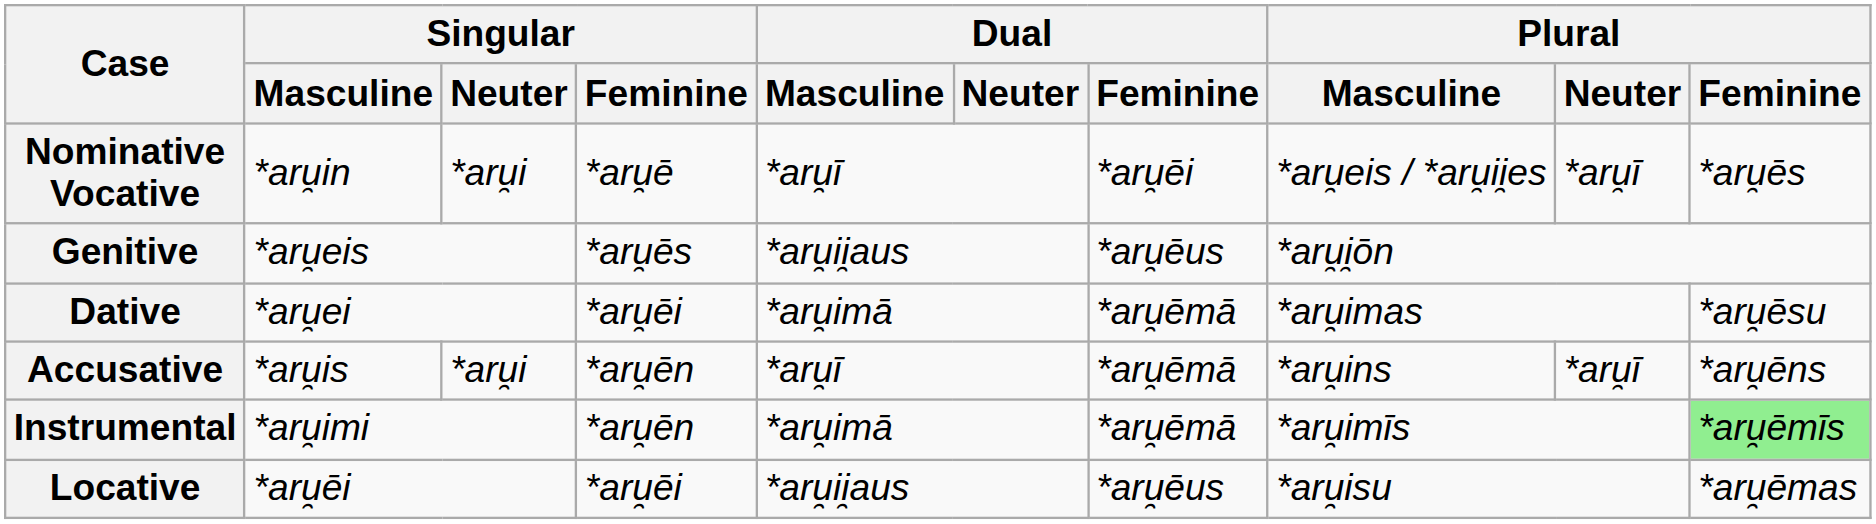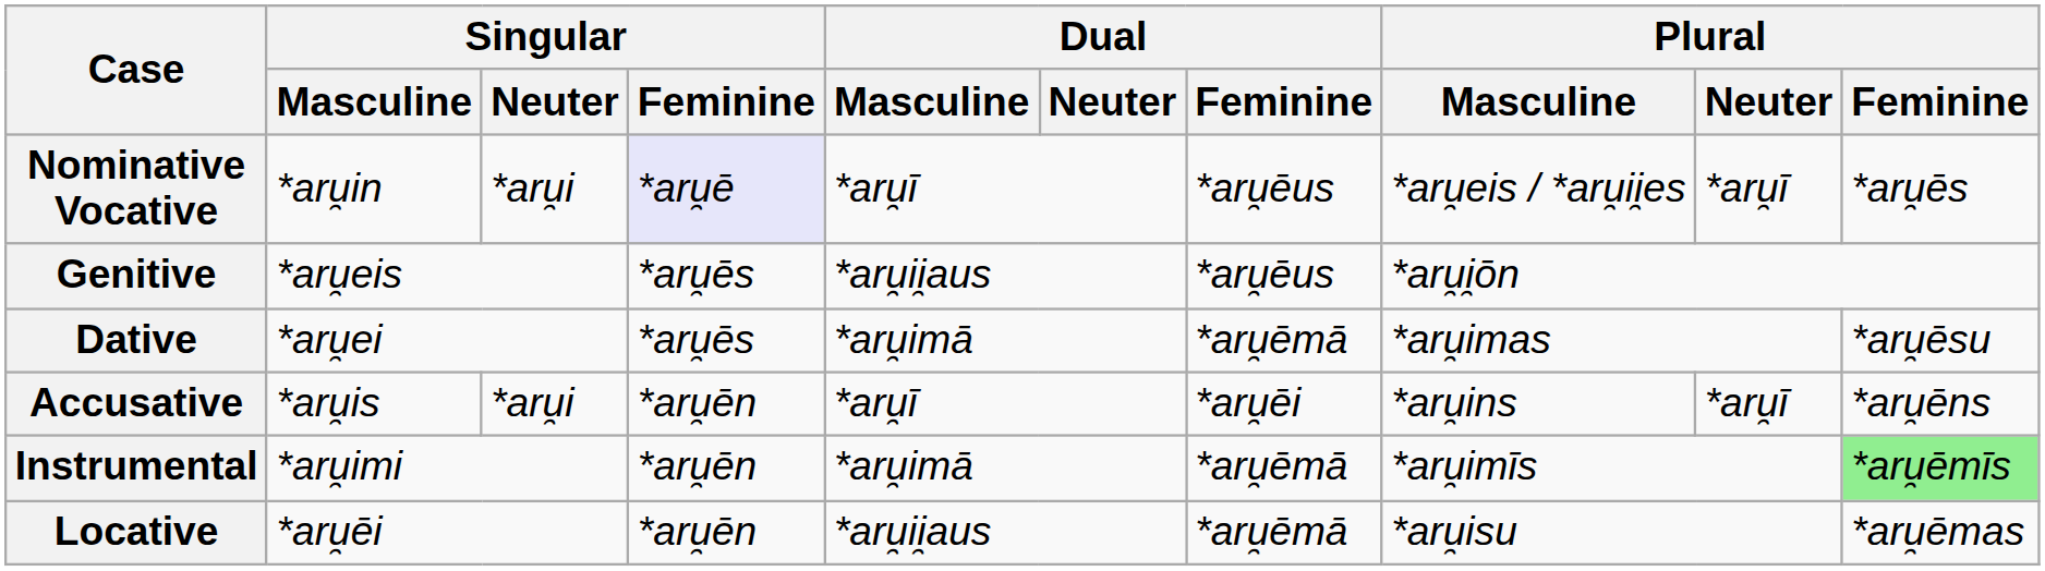 <table class="wikitable">
 <tr>
 <th rowspan="2">Case</th>
 <th colspan="3">Singular</th>
 <th colspan="3">Dual</th>
 <th colspan="3">Plural</th>
 </tr>
 <tr>
 <th>Masculine</th>
 <th>Neuter</th>
 <th>Feminine</th>
 <th>Masculine</th>
 <th>Neuter</th>
 <th>Feminine</th>
 <th>Masculine</th>
 <th>Neuter</th>
 <th>Feminine</th>
 </tr>
 <tr>
 <th>Nominative <br> Vocative</th>
 <td><em>*aru̯in</em></td>
 <td><em>*aru̯i</em></td>
-<td><em>*aru̯ē</em></td>
+<td style="background: lavender;"><em>*aru̯ē</em></td>
 <td colspan="2"><em>*aru̯ī</em></td>
-<td><em>*aru̯ēi</em></td>
+<td><em>*aru̯ēus</em></td>
 <td><em>*aru̯eis / *aru̯ii̯es</em></td>
 <td><em>*aru̯ī</em></td>
 <td><em>*aru̯ēs</em></td>
 </tr>
 <tr>
 <th>Genitive</th>
 <td colspan="2"><em>*aru̯eis</em></td>
 <td><em>*aru̯ēs</em></td>
 <td colspan="2"><em>*aru̯ii̯aus</em></td>
 <td><em>*aru̯ēus</em></td>
 <td colspan="3"><em>*aru̯i̯ōn</em></td>
 </tr>
 <tr>
 <th>Dative</th>
 <td colspan="2"><em>*aru̯ei</em></td>
-<td><em>*aru̯ēi</em></td>
+<td><em>*aru̯ēs</em></td>
 <td colspan="2"><em>*aru̯imā</em></td>
 <td><em>*aru̯ēmā</em></td>
 <td colspan="2"><em>*aru̯imas</em></td>
 <td><em>*aru̯ēsu</em></td>
 </tr>
 <tr>
 <th>Accusative</th>
 <td><em>*aru̯is</em></td>
 <td><em>*aru̯i</em></td>
 <td><em>*aru̯ēn</em></td>
 <td colspan="2"><em>*aru̯ī</em></td>
-<td><em>*aru̯ēmā</em></td>
+<td><em>*aru̯ēi</em></td>
 <td><em>*aru̯ins</em></td>
 <td><em>*aru̯ī</em></td>
 <td><em>*aru̯ēns</em></td>
 </tr>
 <tr>
 <th>Instrumental</th>
 <td colspan="2"><em>*aru̯imi</em></td>
 <td><em>*aru̯ēn</em></td>
 <td colspan="2"><em>*aru̯imā</em></td>
 <td><em>*aru̯ēmā</em></td>
 <td colspan="2"><em>*aru̯imīs</em></td>
 <td style="background: lightgreen;"><em>*aru̯ēmīs</em></td>
 </tr>
 <tr>
 <th>Locative</th>
 <td colspan="2"><em>*aru̯ēi</em></td>
-<td><em>*aru̯ēi</em></td>
+<td><em>*aru̯ēn</em></td>
 <td colspan="2"><em>*aru̯ii̯aus</em></td>
-<td><em>*aru̯ēus</em></td>
+<td><em>*aru̯ēmā</em></td>
 <td colspan="2"><em>*aru̯isu</em></td>
 <td><em>*aru̯ēmas</em></td>
 </tr>
 </table>
